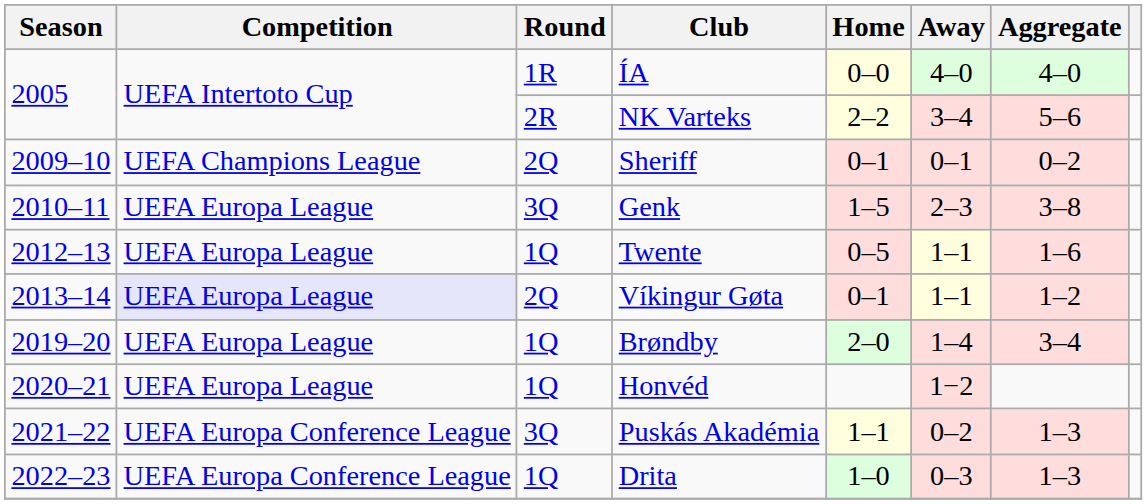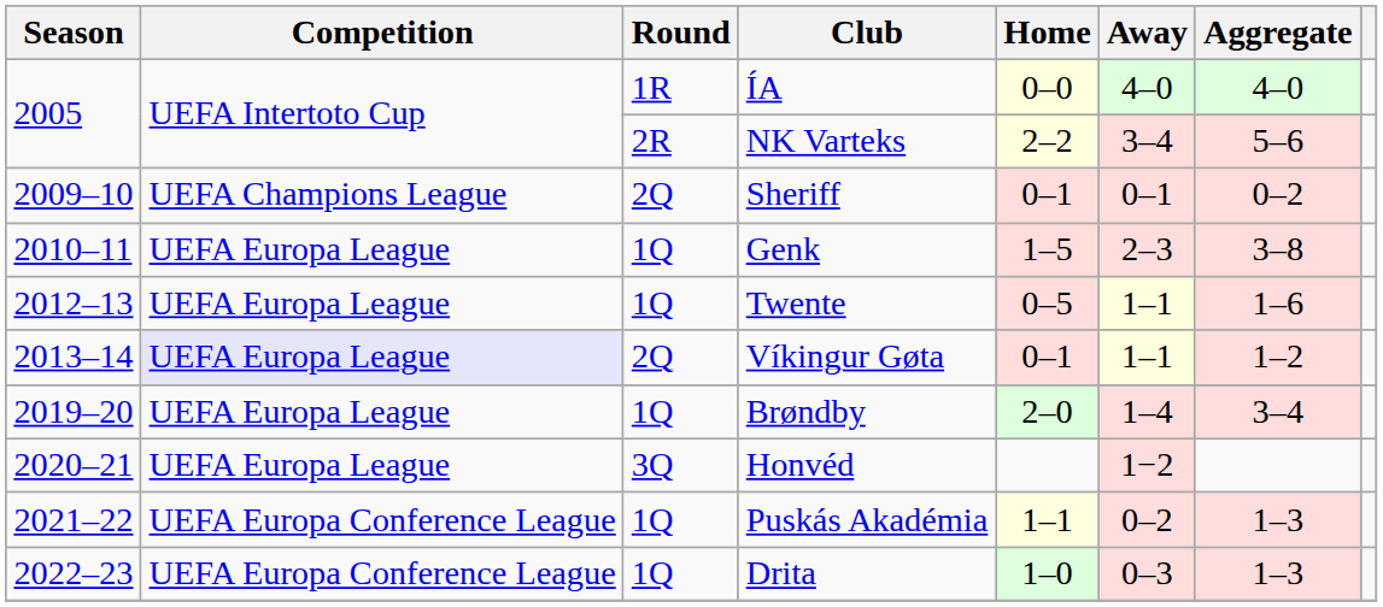 <table class="wikitable">
 <tr>
 <th>Season</th>
 <th>Competition</th>
 <th>Round</th>
 <th>Club</th>
 <th>Home</th>
 <th>Away</th>
 <th>Aggregate</th>
 <th></th>
 </tr>
 <tr>
 <td rowspan="2"><a href='#'>2005</a></td>
 <td rowspan="2"><a href='#'>UEFA Intertoto Cup</a></td>
 <td><a href='#'>1R</a></td>
 <td> <a href='#'>ÍA</a></td>
 <td bgcolor="#ffffdd" style="text-align:center;">0–0</td>
 <td bgcolor="#ddffdd" style="text-align:center;">4–0</td>
 <td bgcolor="#ddffdd" style="text-align:center;">4–0</td>
 <td></td>
 </tr>
 <tr>
 <td><a href='#'>2R</a></td>
 <td> <a href='#'>NK Varteks</a></td>
 <td bgcolor="#ffffdd" style="text-align:center;">2–2</td>
 <td bgcolor="#ffdddd" style="text-align:center;">3–4</td>
 <td bgcolor="#ffdddd" style="text-align:center;">5–6</td>
 <td></td>
 </tr>
 <tr>
 <td><a href='#'>2009–10</a></td>
 <td><a href='#'>UEFA Champions League</a></td>
 <td><a href='#'>2Q</a></td>
 <td> <a href='#'>Sheriff</a></td>
 <td bgcolor="#ffdddd" style="text-align:center;">0–1</td>
 <td bgcolor="#ffdddd" style="text-align:center;">0–1</td>
 <td bgcolor="#ffdddd" style="text-align:center;">0–2</td>
 <td></td>
 </tr>
 <tr>
 <td><a href='#'>2010–11</a></td>
 <td><a href='#'>UEFA Europa League</a></td>
-<td><a href='#'>3Q</a></td>
+<td><a href='#'>1Q</a></td>
 <td> <a href='#'>Genk</a></td>
 <td bgcolor="#ffdddd" style="text-align:center;">1–5</td>
 <td bgcolor="#ffdddd" style="text-align:center;">2–3</td>
 <td bgcolor="#ffdddd" style="text-align:center;">3–8</td>
 <td></td>
 </tr>
 <tr>
 <td><a href='#'>2012–13</a></td>
 <td><a href='#'>UEFA Europa League</a></td>
 <td><a href='#'>1Q</a></td>
 <td> <a href='#'>Twente</a></td>
 <td bgcolor="#ffdddd" style="text-align:center;">0–5</td>
 <td bgcolor="#ffffdd" style="text-align:center;">1–1</td>
 <td bgcolor="#ffdddd" style="text-align:center;">1–6</td>
 <td></td>
 </tr>
 <tr>
 <td><a href='#'>2013–14</a></td>
 <td style="background: lavender;"><a href='#'>UEFA Europa League</a></td>
 <td><a href='#'>2Q</a></td>
 <td> <a href='#'>Víkingur Gøta</a></td>
 <td bgcolor="#ffdddd" style="text-align:center;">0–1</td>
 <td bgcolor="#ffffdd" style="text-align:center;">1–1</td>
 <td bgcolor="#ffdddd" style="text-align:center;">1–2</td>
 <td></td>
 </tr>
 <tr>
 <td><a href='#'>2019–20</a></td>
 <td><a href='#'>UEFA Europa League</a></td>
 <td><a href='#'>1Q</a></td>
 <td> <a href='#'>Brøndby</a></td>
 <td bgcolor="#ddffdd" style="text-align:center;">2–0</td>
 <td bgcolor="#ffdddd" style="text-align:center;">1–4</td>
 <td bgcolor="#ffdddd" style="text-align:center;">3–4</td>
 <td></td>
 </tr>
 <tr>
 <td><a href='#'>2020–21</a></td>
 <td><a href='#'>UEFA Europa League</a></td>
-<td><a href='#'>1Q</a></td>
+<td><a href='#'>3Q</a></td>
 <td> <a href='#'>Honvéd</a></td>
 <td></td>
 <td bgcolor="#ffdddd" style="text-align:center;">1−2 </td>
 <td></td>
 <td></td>
 </tr>
 <tr>
 <td><a href='#'>2021–22</a></td>
 <td><a href='#'>UEFA Europa Conference League</a></td>
-<td><a href='#'>3Q</a></td>
+<td><a href='#'>1Q</a></td>
 <td> <a href='#'>Puskás Akadémia</a></td>
 <td bgcolor="#ffffdd" style="text-align:center;">1–1</td>
 <td bgcolor="#ffdddd" style="text-align:center;">0–2</td>
 <td bgcolor="#ffdddd" style="text-align:center;">1–3</td>
 <td></td>
 </tr>
 <tr>
 <td><a href='#'>2022–23</a></td>
 <td><a href='#'>UEFA Europa Conference League</a></td>
 <td><a href='#'>1Q</a></td>
 <td> <a href='#'>Drita</a></td>
 <td bgcolor="#ddffdd" style="text-align:center;">1–0</td>
 <td bgcolor="#ffdddd" style="text-align:center;">0–3</td>
 <td bgcolor="#ffdddd" style="text-align:center;">1–3</td>
 <td></td>
 </tr>
 <tr>
 </tr>
 </table>
